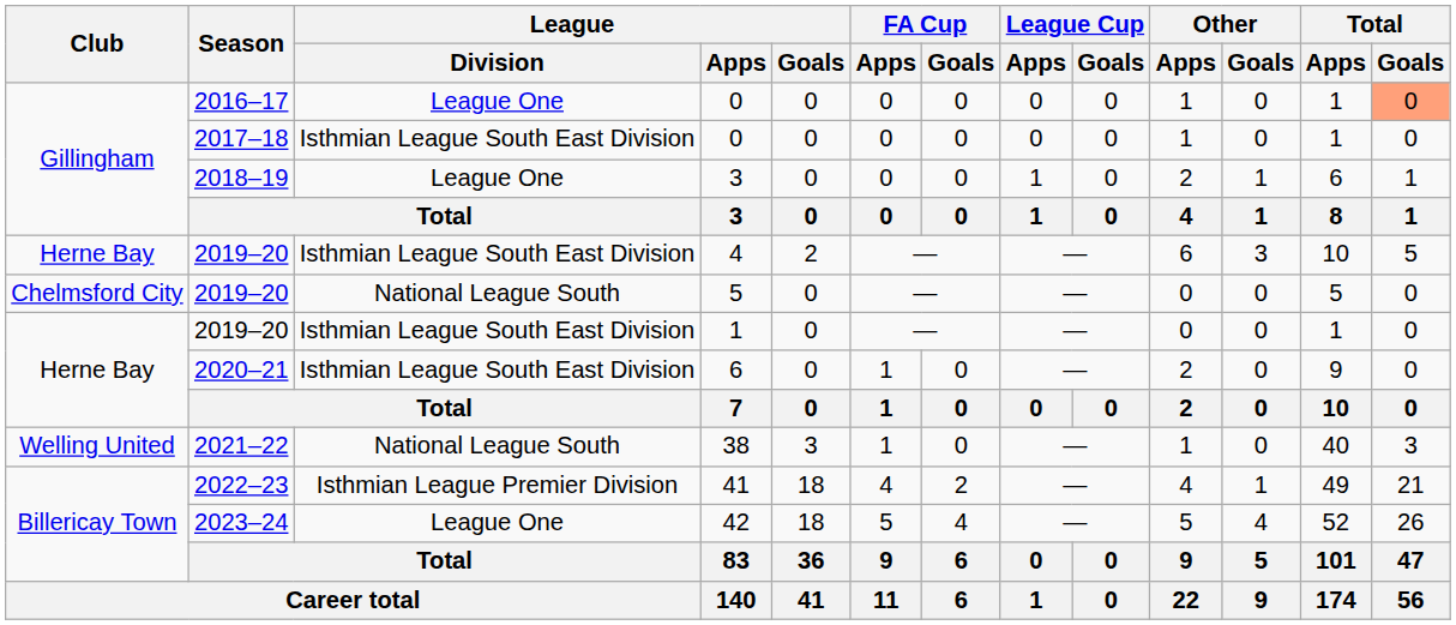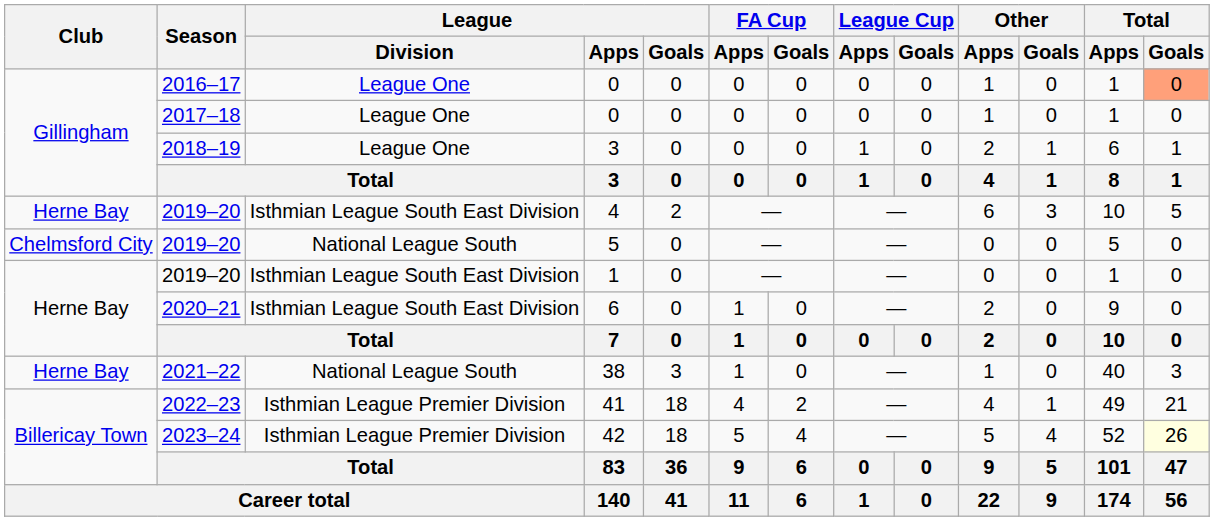 <table class="wikitable" style="text-align: center;">
 <tr>
 <th rowspan="2">Club</th>
 <th rowspan="2">Season</th>
 <th colspan="3">League</th>
 <th colspan="2"><a href='#'>FA Cup</a></th>
 <th colspan="2"><a href='#'>League Cup</a></th>
 <th colspan="2">Other</th>
 <th colspan="2">Total</th>
 </tr>
 <tr>
 <th>Division</th>
 <th>Apps</th>
 <th>Goals</th>
 <th>Apps</th>
 <th>Goals</th>
 <th>Apps</th>
 <th>Goals</th>
 <th>Apps</th>
 <th>Goals</th>
 <th>Apps</th>
 <th>Goals</th>
 </tr>
 <tr>
 <td rowspan="4"><a href='#'>Gillingham</a></td>
 <td><a href='#'>2016–17</a></td>
 <td><a href='#'>League One</a></td>
 <td>0</td>
 <td>0</td>
 <td>0</td>
 <td>0</td>
 <td>0</td>
 <td>0</td>
 <td>1</td>
 <td>0</td>
 <td>1</td>
 <td style="background: lightsalmon;">0</td>
 </tr>
 <tr>
 <td><a href='#'>2017–18</a></td>
-<td>Isthmian League South East Division</td>
+<td>League One</td>
 <td>0</td>
 <td>0</td>
 <td>0</td>
 <td>0</td>
 <td>0</td>
 <td>0</td>
 <td>1</td>
 <td>0</td>
 <td>1</td>
 <td>0</td>
 </tr>
 <tr>
 <td><a href='#'>2018–19</a></td>
 <td>League One</td>
 <td>3</td>
 <td>0</td>
 <td>0</td>
 <td>0</td>
 <td>1</td>
 <td>0</td>
 <td>2</td>
 <td>1</td>
 <td>6</td>
 <td>1</td>
 </tr>
 <tr>
 <th colspan="2">Total</th>
 <th>3</th>
 <th>0</th>
 <th>0</th>
 <th>0</th>
 <th>1</th>
 <th>0</th>
 <th>4</th>
 <th>1</th>
 <th>8</th>
 <th>1</th>
 </tr>
 <tr>
 <td><a href='#'>Herne Bay</a></td>
 <td><a href='#'>2019–20</a></td>
 <td>Isthmian League South East Division</td>
 <td>4</td>
 <td>2</td>
 <td colspan="2">—</td>
 <td colspan="2">—</td>
 <td>6</td>
 <td>3</td>
 <td>10</td>
 <td>5</td>
 </tr>
 <tr>
 <td><a href='#'>Chelmsford City</a></td>
 <td><a href='#'>2019–20</a></td>
 <td>National League South</td>
 <td>5</td>
 <td>0</td>
 <td colspan="2">—</td>
 <td colspan="2">—</td>
 <td>0</td>
 <td>0</td>
 <td>5</td>
 <td>0</td>
 </tr>
 <tr>
 <td rowspan="3">Herne Bay</td>
 <td>2019–20</td>
 <td>Isthmian League South East Division</td>
 <td>1</td>
 <td>0</td>
 <td colspan="2">—</td>
 <td colspan="2">—</td>
 <td>0</td>
 <td>0</td>
 <td>1</td>
 <td>0</td>
 </tr>
 <tr>
 <td><a href='#'>2020–21</a></td>
 <td>Isthmian League South East Division</td>
 <td>6</td>
 <td>0</td>
 <td>1</td>
 <td>0</td>
 <td colspan="2">—</td>
 <td>2</td>
 <td>0</td>
 <td>9</td>
 <td>0</td>
 </tr>
 <tr>
 <th colspan="2">Total</th>
 <th>7</th>
 <th>0</th>
 <th>1</th>
 <th>0</th>
 <th>0</th>
 <th>0</th>
 <th>2</th>
 <th>0</th>
 <th>10</th>
 <th>0</th>
 </tr>
 <tr>
-<td><a href='#'>Welling United</a></td>
+<td><a href='#'>Herne Bay</a></td>
 <td><a href='#'>2021–22</a></td>
 <td>National League South</td>
 <td>38</td>
 <td>3</td>
 <td>1</td>
 <td>0</td>
 <td colspan="2">—</td>
 <td>1</td>
 <td>0</td>
 <td>40</td>
 <td>3</td>
 </tr>
 <tr>
 <td rowspan="3"><a href='#'>Billericay Town</a></td>
 <td><a href='#'>2022–23</a></td>
 <td>Isthmian League Premier Division</td>
 <td>41</td>
 <td>18</td>
 <td>4</td>
 <td>2</td>
 <td colspan="2">—</td>
 <td>4</td>
 <td>1</td>
 <td>49</td>
 <td>21</td>
 </tr>
 <tr>
 <td><a href='#'>2023–24</a></td>
-<td>League One</td>
+<td>Isthmian League Premier Division</td>
 <td>42</td>
 <td>18</td>
 <td>5</td>
 <td>4</td>
 <td colspan="2">—</td>
 <td>5</td>
 <td>4</td>
 <td>52</td>
-<td>26</td>
+<td style="background: lightyellow;">26</td>
 </tr>
 <tr>
 <th colspan="2">Total</th>
 <th>83</th>
 <th>36</th>
 <th>9</th>
 <th>6</th>
 <th>0</th>
 <th>0</th>
 <th>9</th>
 <th>5</th>
 <th>101</th>
 <th>47</th>
 </tr>
 <tr>
 <th colspan="3">Career total</th>
 <th>140</th>
 <th>41</th>
 <th>11</th>
 <th>6</th>
 <th>1</th>
 <th>0</th>
 <th>22</th>
 <th>9</th>
 <th>174</th>
 <th>56</th>
 </tr>
 </table>
